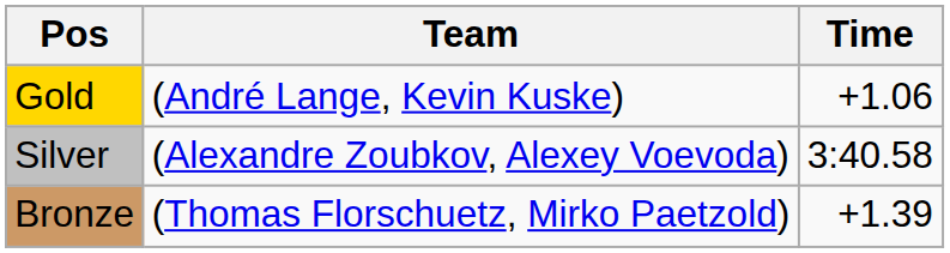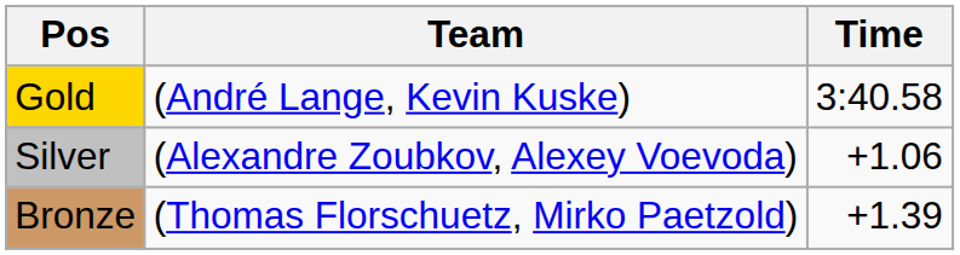 <table class="wikitable">
 <tr>
 <th>Pos</th>
 <th>Team</th>
 <th>Time</th>
 </tr>
 <tr>
 <td style="background:gold">Gold</td>
 <td> (<a href='#'>André Lange</a>, <a href='#'>Kevin Kuske</a>)</td>
-<td style="text-align:right">+1.06</td>
+<td style="text-align:right">3:40.58</td>
 </tr>
 <tr>
 <td style="background:silver">Silver</td>
 <td> (<a href='#'>Alexandre Zoubkov</a>, <a href='#'>Alexey Voevoda</a>)</td>
-<td style="text-align:right">3:40.58</td>
+<td style="text-align:right">+1.06</td>
 </tr>
 <tr>
 <td style="background:#cc9966">Bronze</td>
 <td> (<a href='#'>Thomas Florschuetz</a>, <a href='#'>Mirko Paetzold</a>)</td>
 <td style="text-align:right">+1.39</td>
 </tr>
 </table>
